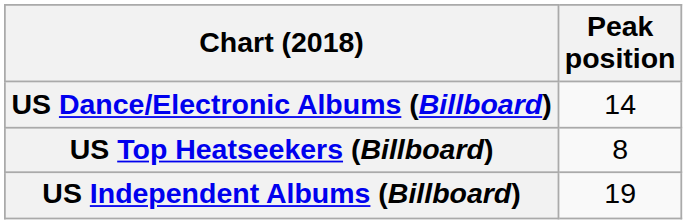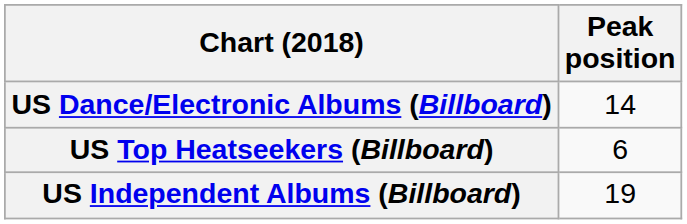 <table class="wikitable sortable plainrowheaders" style="text-align:center">
 <tr>
 <th scope="col">Chart (2018)</th>
 <th scope="col">Peak<br>position</th>
 </tr>
 <tr>
 <th scope="row">US <a href='#'>Dance/Electronic Albums</a> (<em><a href='#'>Billboard</a></em>)</th>
 <td>14</td>
 </tr>
 <tr>
 <th scope="row">US <a href='#'>Top Heatseekers</a> (<em>Billboard</em>)</th>
-<td>8</td>
+<td>6</td>
 </tr>
 <tr>
 <th scope="row">US <a href='#'>Independent Albums</a> (<em>Billboard</em>)</th>
 <td>19</td>
 </tr>
 </table>
